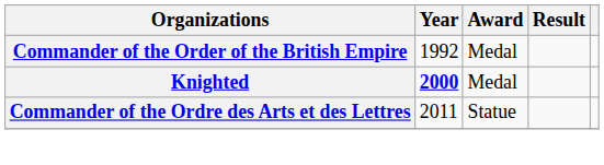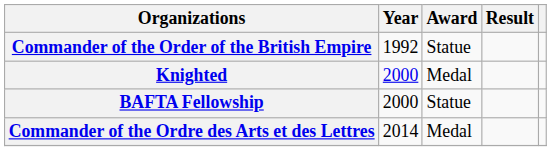 <table class= "wikitable plainrowheaders sortable">
 <tr>
 <th>Organizations</th>
 <th scope="col">Year</th>
 <th scope="col">Award</th>
 <th scope="col">Result</th>
 <th scope="col" class="unsortable"></th>
 </tr>
 <tr>
 <th scope="row" rowspan="1"><a href='#'>Commander of the Order of the British Empire</a></th>
 <td>1992</td>
+<td>Statue</td>
+<td></td>
+<td></td>
+</tr>
+<tr>
+<th scope="row" rowspan="1"><a href='#'>Knighted</a></th>
+<td><a href='#'>2000</a></td>
 <td>Medal</td>
 <td></td>
 <td></td>
 </tr>
 <tr>
-<th scope="row" rowspan="1"><a href='#'>Knighted</a></th>
-<td><strong><a href='#'>2000</a></strong></td>
-<td>Medal</td>
+<th scope="row" rowspan="1"><a href='#'>BAFTA Fellowship</a></th>
+<td>2000</td>
+<td>Statue</td>
 <td></td>
 <td></td>
 </tr>
 <tr>
 <th scope="row" rowspan="1"><a href='#'>Commander of the Ordre des Arts et des Lettres</a></th>
-<td>2011</td>
-<td>Statue</td>
+<td>2014</td>
+<td>Medal</td>
 <td></td>
 <td></td>
 </tr>
 <tr>
 </tr>
 </table>
